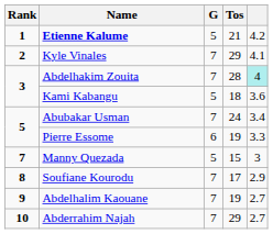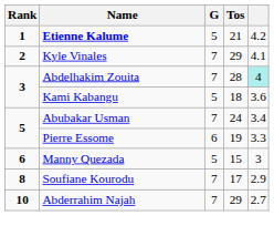 <table class="wikitable" style="text-align:center; font-size:90%;">
 <tr>
 <th width=10px>Rank</th>
 <th width=185px>Name</th>
 <th width=15px>G</th>
 <th width=10px>Tos</th>
 <th width=10px></th>
 </tr>
 <tr>
 <td><strong>1</strong></td>
 <td align=left> <strong><a href='#'>Etienne Kalume</a></strong></td>
 <td>5</td>
 <td>21</td>
 <td>4.2</td>
 </tr>
 <tr>
 <td><strong>2</strong></td>
 <td align=left> <a href='#'>Kyle Vinales</a></td>
 <td>7</td>
 <td>29</td>
 <td>4.1</td>
 </tr>
 <tr>
 <td rowspan=2><strong>3</strong></td>
 <td align=left> <a href='#'>Abdelhakim Zouita</a></td>
 <td>7</td>
 <td>28</td>
 <td style="background: paleturquoise;">4</td>
 </tr>
 <tr>
 <td align=left> <a href='#'>Kami Kabangu</a></td>
 <td>5</td>
 <td>18</td>
 <td>3.6</td>
 </tr>
 <tr>
 <td rowspan=2><strong>5</strong></td>
 <td align=left> <a href='#'>Abubakar Usman</a></td>
 <td>7</td>
 <td>24</td>
 <td>3.4</td>
 </tr>
 <tr>
 <td align=left> <a href='#'>Pierre Essome</a></td>
 <td>6</td>
 <td>19</td>
 <td>3.3</td>
 </tr>
 <tr>
-<td><strong>7</strong></td>
+<td><strong>6</strong></td>
 <td align=left> <a href='#'>Manny Quezada</a></td>
 <td>5</td>
 <td>15</td>
 <td>3</td>
 </tr>
 <tr>
 <td><strong>8</strong></td>
 <td align=left> <a href='#'>Soufiane Kourodu</a></td>
 <td>7</td>
 <td>17</td>
 <td>2.9</td>
 </tr>
 <tr>
-<td><strong>9</strong></td>
-<td align=left> <a href='#'>Abdelhalim Kaouane</a></td>
-<td>7</td>
-<td>19</td>
-<td>2.7</td>
-</tr>
-<tr>
 <td><strong>10</strong></td>
 <td align=left> <a href='#'>Abderrahim Najah</a></td>
 <td>7</td>
 <td>29</td>
 <td>2.7</td>
 </tr>
 </table>
